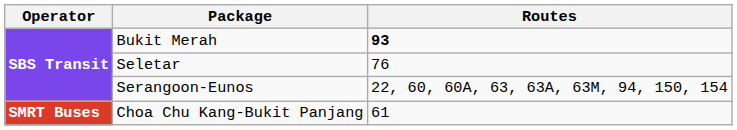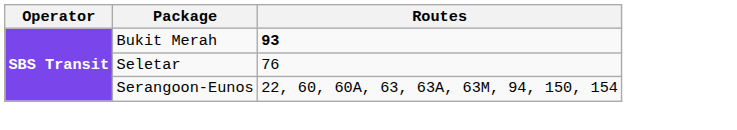 <table class="wikitable" style="font-size:85%; text-align: left">
 <tr>
 <th>Operator</th>
 <th>Package</th>
 <th>Routes</th>
 </tr>
 <tr>
 <td rowspan=3 style="background-color:#7A45EA; color: white"><strong>SBS Transit</strong></td>
 <td>Bukit Merah</td>
 <td><strong>93</strong></td>
 </tr>
 <tr>
 <td>Seletar</td>
 <td>76</td>
 </tr>
 <tr>
 <td>Serangoon-Eunos</td>
 <td>22, 60, 60A, 63, 63A, 63M, 94, 150, 154</td>
 </tr>
-<tr>
-<td style="background-color:#DB3B26; color: white"><strong>SMRT Buses</strong></td>
-<td>Choa Chu Kang-Bukit Panjang</td>
-<td>61</td>
-</tr>
 </table>
